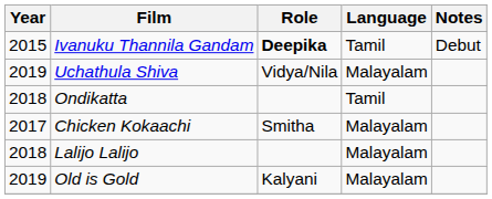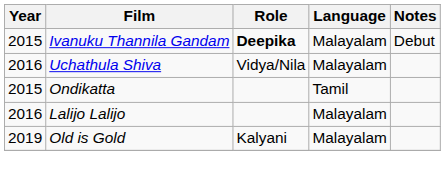 <table class="wikitable sortable">
 <tr style="background:#ccc; text-align:center;">
 <th>Year</th>
 <th>Film</th>
 <th>Role</th>
 <th>Language</th>
 <th>Notes</th>
 </tr>
 <tr>
 <td>2015</td>
 <td><em><a href='#'>Ivanuku Thannila Gandam</a></em></td>
 <td><strong>Deepika</strong></td>
-<td>Tamil</td>
+<td>Malayalam</td>
 <td>Debut</td>
 </tr>
 <tr>
-<td>2019</td>
+<td>2016</td>
 <td><em><a href='#'>Uchathula Shiva</a></em></td>
 <td>Vidya/Nila</td>
 <td>Malayalam</td>
 <td></td>
 </tr>
 <tr>
-<td>2018</td>
+<td>2015</td>
 <td><em>Ondikatta</em></td>
 <td></td>
 <td>Tamil</td>
 <td></td>
 </tr>
 <tr>
-<td>2017</td>
-<td><em>Chicken Kokaachi</em></td>
-<td>Smitha</td>
-<td>Malayalam</td>
-<td></td>
-</tr>
-<tr>
-<td>2018</td>
+<td>2016</td>
 <td><em>Lalijo Lalijo</em></td>
 <td></td>
 <td>Malayalam</td>
 </tr>
 <tr>
 <td>2019</td>
 <td><em>Old is Gold</em></td>
 <td>Kalyani</td>
 <td>Malayalam</td>
 <td></td>
 </tr>
 <tr>
 </tr>
 </table>
